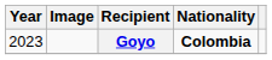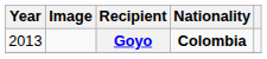 <table class="wikitable plainrowheaders" style="text-align:center">
 <tr>
 <th scope=col>Year</th>
 <th scope=col class=unsortable>Image</th>
 <th scope=col>Recipient</th>
 <th scope=col>Nationality</th>
 <th scope=col class=unsortable></th>
 </tr>
 <tr>
-<td>2023</td>
+<td>2013</td>
 <td></td>
 <th scope=row style="text-align:center;"><a href='#'>Goyo</a></th>
 <td><strong>Colombia</strong></td>
 <td></td>
 </tr>
 <tr>
 </tr>
 </table>
